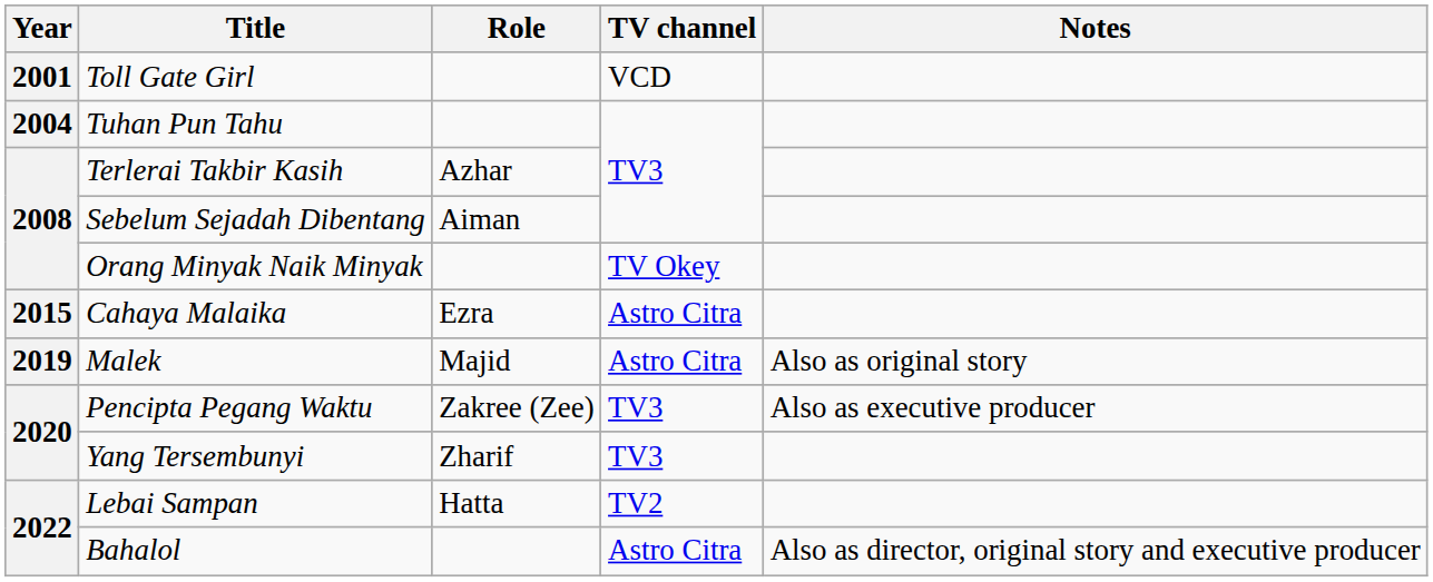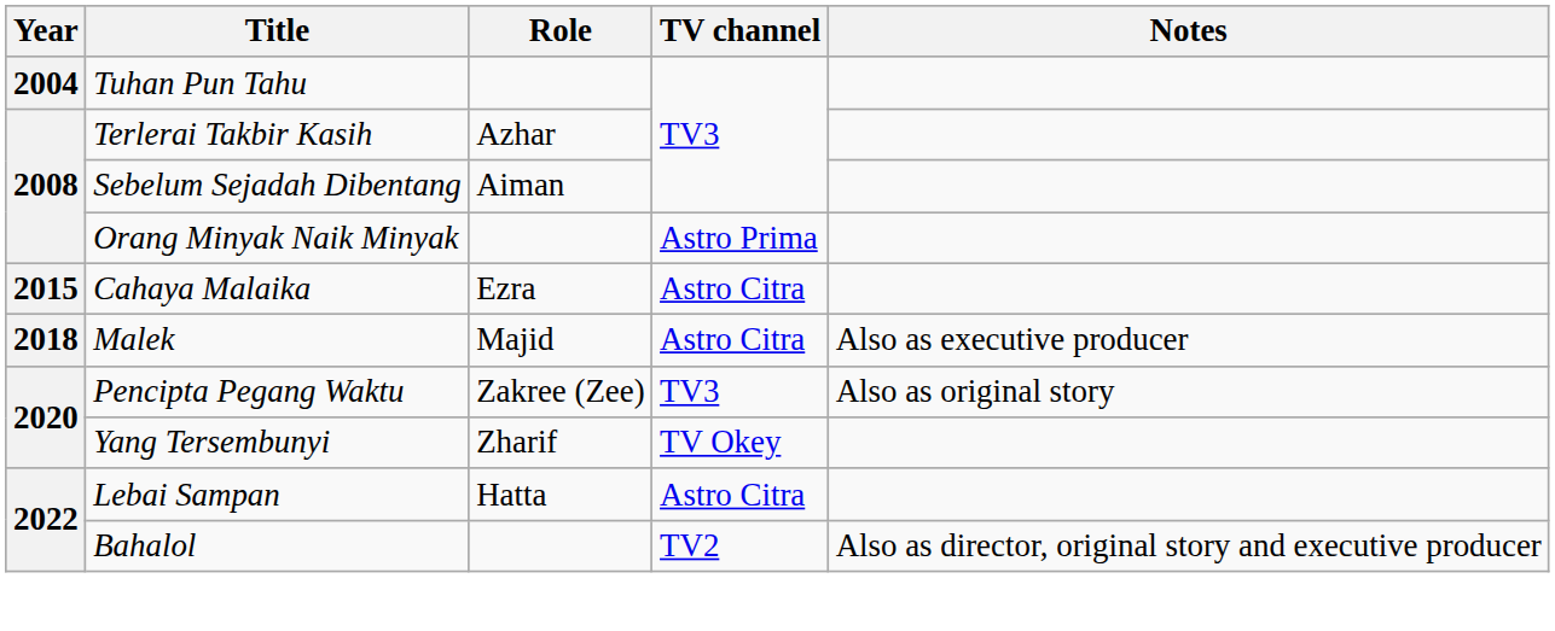 <table class="wikitable">
 <tr>
 <th>Year</th>
 <th>Title</th>
 <th>Role</th>
 <th>TV channel</th>
 <th>Notes</th>
-</tr>
-<tr>
-<th>2001</th>
-<td><em>Toll Gate Girl</em></td>
-<td></td>
-<td>VCD</td>
-<td></td>
 </tr>
 <tr>
 <th>2004</th>
 <td><em>Tuhan Pun Tahu</em></td>
 <td></td>
 <td rowspan="3"><a href='#'>TV3</a></td>
 <td></td>
 </tr>
 <tr>
 <th rowspan="3">2008</th>
 <td><em>Terlerai Takbir Kasih</em></td>
 <td>Azhar</td>
 <td></td>
 </tr>
 <tr>
 <td><em>Sebelum Sejadah Dibentang</em></td>
 <td>Aiman</td>
 <td></td>
 </tr>
 <tr>
 <td><em>Orang Minyak Naik Minyak</em></td>
 <td></td>
-<td><a href='#'>TV Okey</a></td>
+<td><a href='#'>Astro Prima</a></td>
 <td></td>
 </tr>
 <tr>
 <th>2015</th>
 <td><em>Cahaya Malaika</em></td>
 <td>Ezra</td>
 <td><a href='#'>Astro Citra</a></td>
 <td></td>
 </tr>
 <tr>
-<th>2019</th>
+<th>2018</th>
 <td><em>Malek</em></td>
 <td>Majid</td>
 <td><a href='#'>Astro Citra</a></td>
-<td>Also as original story</td>
+<td>Also as executive producer</td>
 </tr>
 <tr>
 <th rowspan="2">2020</th>
 <td><em>Pencipta Pegang Waktu</em></td>
 <td>Zakree (Zee)</td>
 <td><a href='#'>TV3</a></td>
-<td>Also as executive producer</td>
+<td>Also as original story</td>
 </tr>
 <tr>
 <td><em>Yang Tersembunyi</em></td>
 <td>Zharif</td>
-<td><a href='#'>TV3</a></td>
+<td><a href='#'>TV Okey</a></td>
 <td></td>
 </tr>
 <tr>
 <th rowspan="2">2022</th>
 <td><em>Lebai Sampan</em></td>
 <td>Hatta</td>
-<td><a href='#'>TV2</a></td>
+<td><a href='#'>Astro Citra</a></td>
 <td></td>
 </tr>
 <tr>
 <td><em>Bahalol</em></td>
 <td></td>
-<td><a href='#'>Astro Citra</a></td>
+<td><a href='#'>TV2</a></td>
 <td>Also as director, original story and executive producer</td>
 </tr>
 </table>
